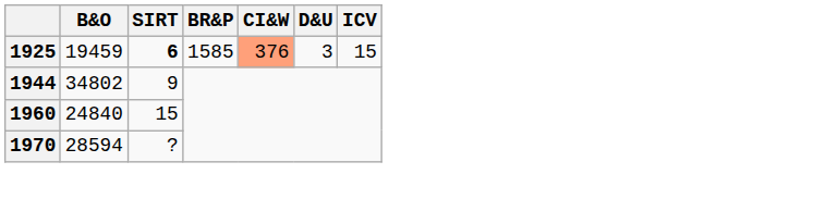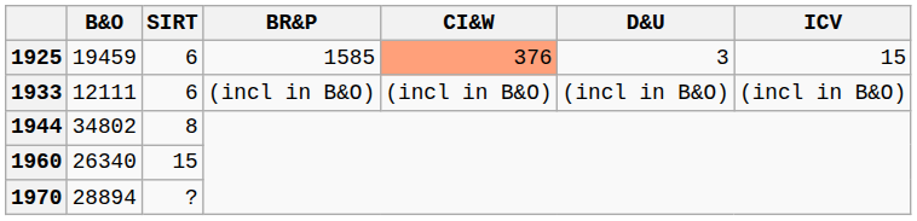 <table class="wikitable">
 <tr>
 <th></th>
 <th>B&O</th>
 <th>SIRT</th>
 <th>BR&P</th>
 <th>CI&W</th>
 <th>D&U</th>
 <th>ICV</th>
 </tr>
 <tr align="right">
 <th scope="row">1925</th>
 <td>19459</td>
-<td><strong>6</strong></td>
+<td>6</td>
 <td>1585</td>
 <td style="background: lightsalmon;">376</td>
 <td>3</td>
 <td>15</td>
 </tr>
 <tr align="right">
+<th scope="row">1933</th>
+<td>12111</td>
+<td>6</td>
+<td>(incl in B&O)</td>
+<td>(incl in B&O)</td>
+<td>(incl in B&O)</td>
+<td>(incl in B&O)</td>
+</tr>
+<tr align="right">
 <th scope="row">1944</th>
 <td>34802</td>
-<td>9</td>
+<td>8</td>
 </tr>
 <tr align="right">
 <th scope="row">1960</th>
-<td>24840</td>
+<td>26340</td>
 <td>15</td>
 </tr>
 <tr align="right">
 <th scope="row">1970</th>
-<td>28594</td>
+<td>28894</td>
 <td>?</td>
 </tr>
 </table>
